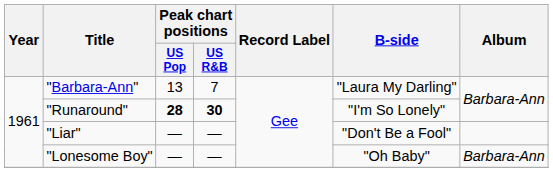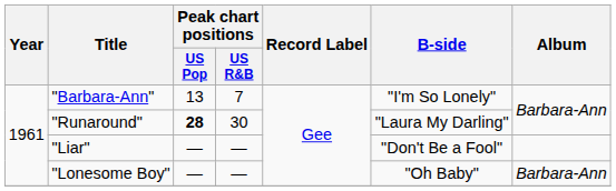 <table class="wikitable" style=text-align:center;>
 <tr>
 <th rowspan="2">Year</th>
 <th rowspan="2">Title</th>
 <th colspan="2">Peak chart<br>positions</th>
 <th rowspan="2">Record Label</th>
 <th rowspan="2"><a href='#'>B-side</a></th>
 <th rowspan="2">Album</th>
 </tr>
 <tr style="font-size:smaller;">
 <th align=centre><a href='#'>US<br>Pop</a></th>
 <th align=centre><a href='#'>US<br>R&B</a></th>
 </tr>
 <tr>
 <td rowspan="4">1961</td>
 <td align=left>"<a href='#'>Barbara-Ann</a>"</td>
 <td>13</td>
 <td>7</td>
 <td rowspan="4"><a href='#'>Gee</a></td>
-<td rowspan="1">"Laura My Darling"</td>
+<td rowspan="1">"I'm So Lonely"</td>
 <td rowspan="2"><em>Barbara-Ann</em></td>
 </tr>
 <tr>
 <td align=left>"Runaround"</td>
 <td><strong>28</strong></td>
-<td><strong>30</strong></td>
-<td rowspan="1">"I'm So Lonely"</td>
+<td>30</td>
+<td rowspan="1">"Laura My Darling"</td>
 </tr>
 <tr>
 <td align=left>"Liar"</td>
 <td>—</td>
 <td>—</td>
 <td rowspan="1">"Don't Be a Fool"</td>
 <td rowspan="1"></td>
 </tr>
 <tr>
 <td align=left>"Lonesome Boy"</td>
 <td>—</td>
 <td>—</td>
 <td rowspan="1">"Oh Baby"</td>
 <td rowspan="1"><em>Barbara-Ann</em></td>
 </tr>
 <tr>
 </tr>
 </table>
